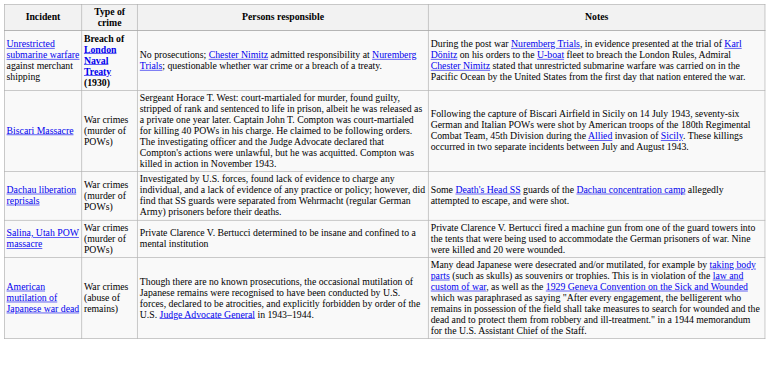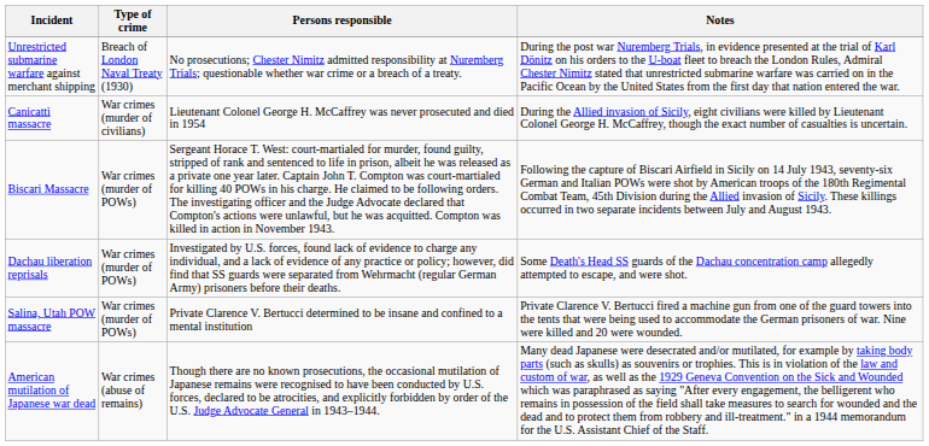 <table class="wikitable">
 <tr>
 <th>Incident</th>
 <th>Type of crime</th>
 <th>Persons responsible</th>
 <th>Notes</th>
 </tr>
 <tr>
 </tr>
 <tr>
 <td><a href='#'>Unrestricted submarine warfare</a> against merchant shipping</td>
-<td><strong>Breach of <a href='#'>London Naval Treaty</a> (1930)</strong></td>
+<td>Breach of <a href='#'>London Naval Treaty</a> (1930)</td>
 <td>No prosecutions; <a href='#'>Chester Nimitz</a> admitted responsibility at <a href='#'>Nuremberg Trials</a>; questionable whether war crime or a breach of a treaty.</td>
 <td>During the post war <a href='#'>Nuremberg Trials</a>, in evidence presented at the trial of <a href='#'>Karl Dönitz</a> on his orders to the <a href='#'>U-boat</a> fleet to breach the London Rules, Admiral <a href='#'>Chester Nimitz</a> stated that unrestricted submarine warfare was carried on in the Pacific Ocean by the United States from the first day that nation entered the war.</td>
+</tr>
+<tr>
+<td><a href='#'>Canicattì massacre</a></td>
+<td>War crimes (murder of civilians)</td>
+<td>Lieutenant Colonel George H. McCaffrey was never prosecuted and died in 1954</td>
+<td>During the <a href='#'>Allied invasion of Sicily</a>, eight civilians were killed by Lieutenant Colonel George H. McCaffrey, though the exact number of casualties is uncertain.</td>
 </tr>
 <tr>
 <td><a href='#'>Biscari Massacre</a></td>
 <td>War crimes (murder of POWs)</td>
 <td>Sergeant Horace T. West: court-martialed for murder, found guilty, stripped of rank and sentenced to life in prison, albeit he was released as a private one year later. Captain John T. Compton was court-martialed for killing 40 POWs in his charge. He claimed to be following orders. The investigating officer and the Judge Advocate declared that Compton's actions were unlawful, but he was acquitted. Compton was killed in action in November 1943.</td>
 <td>Following the capture of Biscari Airfield in Sicily on 14 July 1943, seventy-six German and Italian POWs were shot by American troops of the 180th Regimental Combat Team, 45th Division during the <a href='#'>Allied</a> invasion of <a href='#'>Sicily</a>. These killings occurred in two separate incidents between July and August 1943.</td>
 </tr>
 <tr>
 <td><a href='#'>Dachau liberation reprisals</a></td>
 <td>War crimes (murder of POWs)</td>
 <td>Investigated by U.S. forces, found lack of evidence to charge any individual, and a lack of evidence of any practice or policy; however, did find that SS guards were separated from Wehrmacht (regular German Army) prisoners before their deaths.</td>
 <td>Some <a href='#'>Death's Head SS</a> guards of the <a href='#'>Dachau concentration camp</a> allegedly attempted to escape, and were shot.</td>
 </tr>
 <tr>
 <td><a href='#'>Salina, Utah POW massacre</a></td>
 <td>War crimes (murder of POWs)</td>
 <td>Private Clarence V. Bertucci determined to be insane and confined to a mental institution</td>
 <td>Private Clarence V. Bertucci fired a machine gun from one of the guard towers into the tents that were being used to accommodate the German prisoners of war. Nine were killed and 20 were wounded.</td>
 </tr>
 <tr>
 <td><a href='#'>American mutilation of Japanese war dead</a></td>
 <td>War crimes (abuse of remains)</td>
 <td>Though there are no known prosecutions, the occasional mutilation of Japanese remains were recognised to have been conducted by U.S. forces, declared to be atrocities, and explicitly forbidden by order of the U.S. <a href='#'>Judge Advocate General</a> in 1943–1944.</td>
 <td>Many dead Japanese were desecrated and/or mutilated, for example by <a href='#'>taking body parts</a> (such as skulls) as souvenirs or trophies. This is in violation of the <a href='#'>law and custom of war</a>, as well as the <a href='#'>1929 Geneva Convention on the Sick and Wounded</a> which was paraphrased as saying "After every engagement, the belligerent who remains in possession of the field shall take measures to search for wounded and the dead and to protect them from robbery and ill-treatment." in a 1944 memorandum for the U.S. Assistant Chief of the Staff.</td>
 </tr>
 </table>
